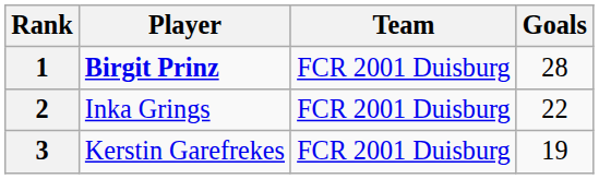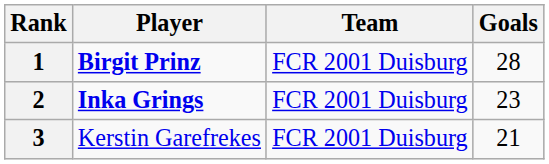 <table class="wikitable">
 <tr>
 <th>Rank</th>
 <th>Player</th>
 <th>Team</th>
 <th>Goals</th>
 </tr>
 <tr>
 <th align=center>1</th>
 <td><strong> <a href='#'>Birgit Prinz</a></strong></td>
 <td><a href='#'>FCR 2001 Duisburg</a></td>
 <td align=center>28</td>
 </tr>
 <tr>
 <th align=center>2</th>
-<td> <a href='#'>Inka Grings</a></td>
+<td><strong> <a href='#'>Inka Grings</a></strong></td>
 <td><a href='#'>FCR 2001 Duisburg</a></td>
-<td align=center>22</td>
+<td align=center>23</td>
 </tr>
 <tr>
 <th align=center>3</th>
 <td> <a href='#'>Kerstin Garefrekes</a></td>
 <td><a href='#'>FCR 2001 Duisburg</a></td>
-<td align=center>19</td>
+<td align=center>21</td>
 </tr>
 </table>
